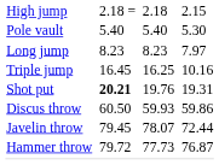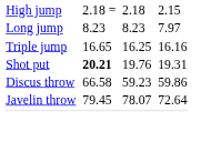 <table>
 <tr>
 <td><a href='#'>High jump</a></td>
 <td></td>
 <td>2.18 =</td>
 <td></td>
 <td>2.18</td>
 <td></td>
 <td>2.15 </td>
-</tr>
-<tr>
-<td><a href='#'>Pole vault</a></td>
-<td></td>
-<td>5.40</td>
-<td></td>
-<td>5.40</td>
-<td></td>
-<td>5.30 </td>
 </tr>
 <tr>
 <td><a href='#'>Long jump</a></td>
 <td></td>
 <td>8.23 </td>
 <td></td>
 <td>8.23 </td>
 <td></td>
 <td>7.97</td>
 </tr>
 <tr>
 <td><a href='#'>Triple jump</a></td>
 <td></td>
-<td>16.45 </td>
+<td>16.65 </td>
 <td></td>
 <td>16.25 </td>
 <td></td>
-<td>10.16 </td>
+<td>16.16 </td>
 </tr>
 <tr>
 <td><a href='#'>Shot put</a></td>
 <td></td>
 <td><strong>20.21</strong></td>
 <td></td>
 <td>19.76</td>
 <td></td>
 <td>19.31 </td>
 </tr>
 <tr>
 <td><a href='#'>Discus throw</a></td>
 <td></td>
-<td>60.50 </td>
+<td>66.58 </td>
 <td></td>
-<td>59.93</td>
+<td>59.23</td>
 <td></td>
 <td>59.86 </td>
 </tr>
 <tr>
 <td><a href='#'>Javelin throw</a></td>
 <td></td>
 <td>79.45</td>
 <td></td>
 <td>78.07 </td>
 <td></td>
-<td>72.44</td>
-</tr>
-<tr>
-<td><a href='#'>Hammer throw</a></td>
-<td></td>
-<td>79.72 </td>
-<td></td>
-<td>77.73</td>
-<td></td>
-<td>76.87</td>
+<td>72.64</td>
 </tr>
 <tr style="background:#e8e8e8;">
 <td colspan=7></td>
 </tr>
 </table>
